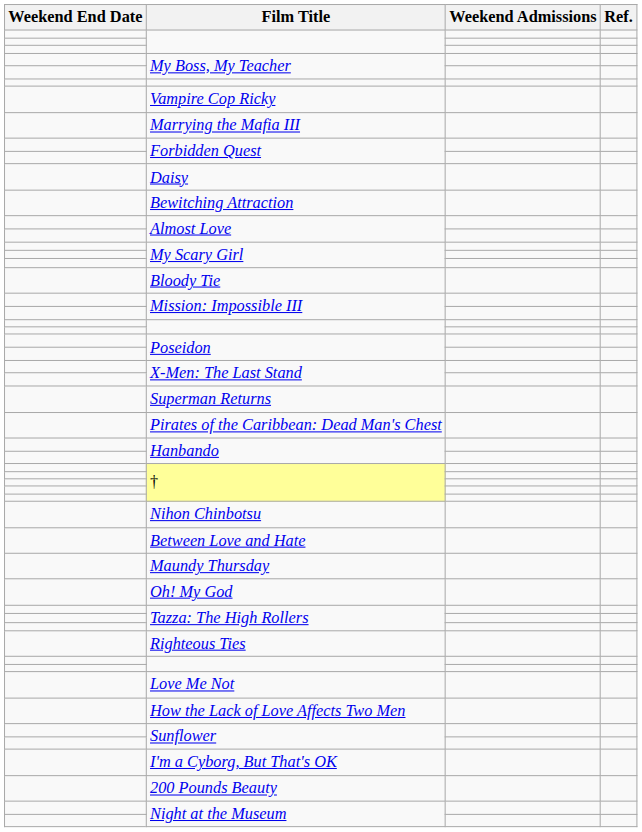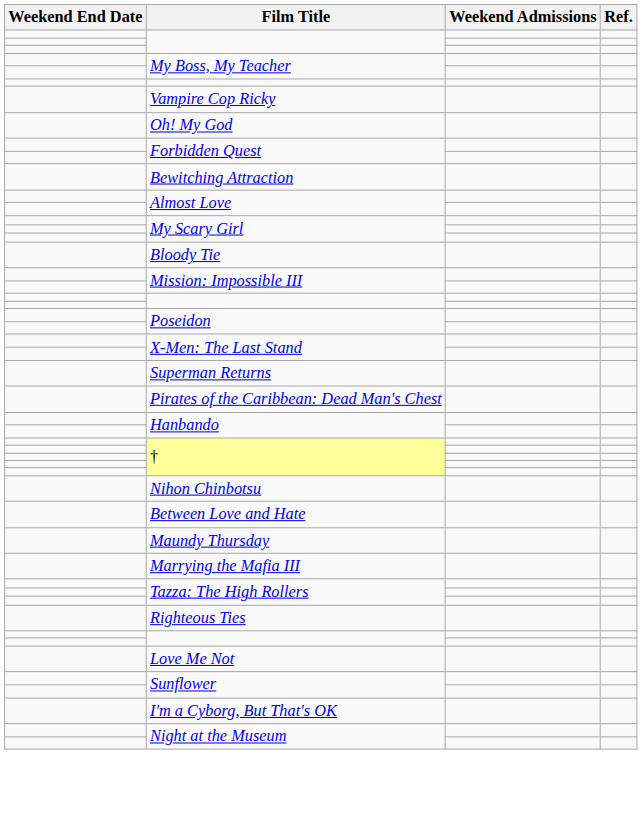 <table class="wikitable sortable">
 <tr>
 <th>Weekend End Date</th>
 <th>Film Title</th>
 <th>Weekend Admissions</th>
 <th class=unsortable>Ref.</th>
 </tr>
 <tr>
 <td></td>
 <td rowspan="3"><em></em></td>
 <td></td>
 <td></td>
 </tr>
 <tr>
 <td></td>
 <td></td>
 <td></td>
 </tr>
 <tr>
 <td></td>
 <td></td>
 <td></td>
 </tr>
 <tr>
 <td></td>
 <td rowspan="2"><em><a href='#'>My Boss, My Teacher</a></em></td>
 <td></td>
 <td></td>
 </tr>
 <tr>
 <td></td>
 <td></td>
 <td></td>
 </tr>
 <tr>
 <td></td>
 <td><em></em></td>
 <td></td>
 <td></td>
 </tr>
 <tr>
 <td></td>
 <td><em><a href='#'>Vampire Cop Ricky</a></em></td>
 <td></td>
 <td></td>
 </tr>
 <tr>
 <td></td>
-<td><em><a href='#'>Marrying the Mafia III</a></em></td>
+<td><em><a href='#'>Oh! My God</a></em></td>
 <td></td>
 <td></td>
 </tr>
 <tr>
 <td></td>
 <td rowspan="2"><em><a href='#'>Forbidden Quest</a></em></td>
 <td></td>
 <td></td>
 </tr>
 <tr>
 <td></td>
-<td></td>
-<td></td>
-</tr>
-<tr>
-<td></td>
-<td><em><a href='#'>Daisy</a></em></td>
 <td></td>
 <td></td>
 </tr>
 <tr>
 <td></td>
 <td><em><a href='#'>Bewitching Attraction</a></em></td>
 <td></td>
 <td></td>
 </tr>
 <tr>
 <td></td>
 <td rowspan="2"><em><a href='#'>Almost Love</a></em></td>
 <td></td>
 <td></td>
 </tr>
 <tr>
 <td></td>
 <td></td>
 <td></td>
 </tr>
 <tr>
 <td></td>
 <td rowspan="3"><em><a href='#'>My Scary Girl</a></em></td>
 <td></td>
 <td></td>
 </tr>
 <tr>
 <td></td>
 <td></td>
 <td></td>
 </tr>
 <tr>
 <td></td>
 <td></td>
 <td></td>
 </tr>
 <tr>
 <td></td>
 <td><em><a href='#'>Bloody Tie</a></em></td>
 <td></td>
 <td></td>
 </tr>
 <tr>
 <td></td>
 <td rowspan="2"><em><a href='#'>Mission: Impossible III</a></em></td>
 <td></td>
 <td></td>
 </tr>
 <tr>
 <td></td>
 <td></td>
 <td></td>
 </tr>
 <tr>
 <td></td>
 <td rowspan="2"><em></em></td>
 <td></td>
 <td></td>
 </tr>
 <tr>
 <td></td>
 <td></td>
 <td></td>
 </tr>
 <tr>
 <td></td>
 <td rowspan="2"><em><a href='#'>Poseidon</a></em></td>
 <td></td>
 <td></td>
 </tr>
 <tr>
 <td></td>
 <td></td>
 <td></td>
 </tr>
 <tr>
 <td></td>
 <td rowspan="2"><em><a href='#'>X-Men: The Last Stand</a></em></td>
 <td></td>
 <td></td>
 </tr>
 <tr>
 <td></td>
 <td></td>
 <td></td>
 </tr>
 <tr>
 <td></td>
 <td><em><a href='#'>Superman Returns</a></em></td>
 <td></td>
 <td></td>
 </tr>
 <tr>
 <td></td>
 <td><em><a href='#'>Pirates of the Caribbean: Dead Man's Chest</a></em></td>
 <td></td>
 <td></td>
 </tr>
 <tr>
 <td></td>
 <td rowspan="2"><em><a href='#'>Hanbando</a></em></td>
 <td></td>
 <td></td>
 </tr>
 <tr>
 <td></td>
 <td></td>
 <td></td>
 </tr>
 <tr>
 <td></td>
 <td rowspan="5" style="background-color:#FFFF99"><em></em> †</td>
 <td></td>
 <td></td>
 </tr>
 <tr>
 <td></td>
 <td></td>
 <td></td>
 </tr>
 <tr>
 <td></td>
 <td></td>
 <td></td>
 </tr>
 <tr>
 <td></td>
 <td></td>
 <td></td>
 </tr>
 <tr>
 <td></td>
 <td></td>
 <td></td>
 </tr>
 <tr>
 <td></td>
 <td><em><a href='#'>Nihon Chinbotsu</a></em></td>
 <td></td>
 <td></td>
 </tr>
 <tr>
 <td></td>
 <td><em><a href='#'>Between Love and Hate</a></em></td>
 <td></td>
 <td></td>
 </tr>
 <tr>
 <td></td>
 <td><em><a href='#'>Maundy Thursday</a></em></td>
 <td></td>
 <td></td>
 </tr>
 <tr>
 <td></td>
-<td><em><a href='#'>Oh! My God</a></em></td>
+<td><em><a href='#'>Marrying the Mafia III</a></em></td>
 <td></td>
 <td></td>
 </tr>
 <tr>
 <td></td>
 <td rowspan="3"><em><a href='#'>Tazza: The High Rollers</a></em></td>
 <td></td>
 <td></td>
 </tr>
 <tr>
 <td></td>
 <td></td>
 <td></td>
 </tr>
 <tr>
 <td></td>
 <td></td>
 <td></td>
 </tr>
 <tr>
 <td></td>
 <td><em><a href='#'>Righteous Ties</a></em></td>
 <td></td>
 <td></td>
 </tr>
 <tr>
 <td></td>
 <td rowspan="2"><em></em></td>
 <td></td>
 <td></td>
 </tr>
 <tr>
 <td></td>
 <td></td>
 <td></td>
 </tr>
 <tr>
 <td></td>
 <td><em><a href='#'>Love Me Not</a></em></td>
 <td></td>
 <td></td>
 </tr>
 <tr>
 <td></td>
-<td><em><a href='#'>How the Lack of Love Affects Two Men</a></em></td>
-<td></td>
-<td></td>
-</tr>
-<tr>
-<td></td>
 <td rowspan="2"><em><a href='#'>Sunflower</a></em></td>
 <td></td>
 <td></td>
 </tr>
 <tr>
 <td></td>
 <td></td>
 <td></td>
 </tr>
 <tr>
 <td></td>
 <td><em><a href='#'>I'm a Cyborg, But That's OK</a></em></td>
 <td></td>
 <td></td>
 </tr>
 <tr>
 <td></td>
-<td><em><a href='#'>200 Pounds Beauty</a></em></td>
-<td></td>
-<td></td>
-</tr>
-<tr>
-<td></td>
 <td rowspan="2"><em><a href='#'>Night at the Museum</a></em></td>
 <td></td>
 <td></td>
 </tr>
 <tr>
 <td></td>
 <td></td>
 <td></td>
 </tr>
 </table>
